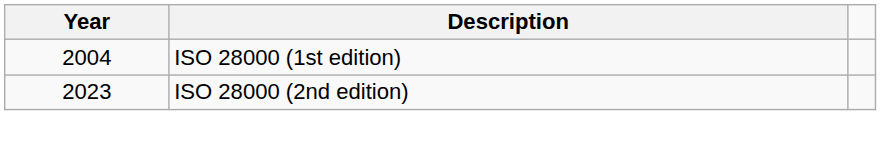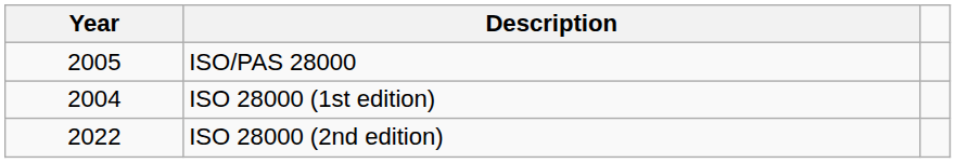 <table class = "wikitable" font-size = 95%; width = 50%; background-color = transparent>
 <tr>
 <th>Year</th>
 <th>Description</th>
+</tr>
+<tr>
+<td align = "center">2005</td>
+<td>ISO/PAS 28000</td>
+<td></td>
 </tr>
 <tr>
 <td align = "center">2004</td>
 <td>ISO 28000 (1st edition)</td>
 <td></td>
 </tr>
 <tr>
-<td align = "center">2023</td>
+<td align = "center">2022</td>
 <td>ISO 28000 (2nd edition)</td>
 <td></td>
 </tr>
 </table>
